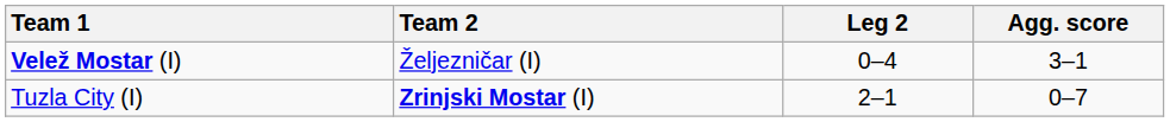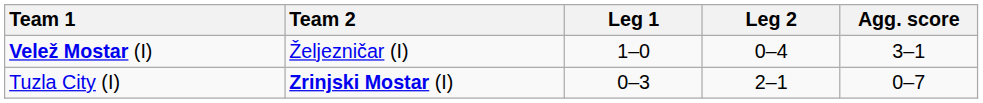 <table class="wikitable" style="width:50%">
 <tr>
 <th style="width:195px; text-align:left">Team 1</th>
 <th style="width:195px; text-align:left">Team 2</th>
+<th style="width:92px; text-align:center">Leg 1</th>
 <th style="width:92px; text-align:center">Leg 2</th>
 <th style="width:92px; text-align:center">Agg. score</th>
 </tr>
 <tr>
 <td><strong><a href='#'>Velež Mostar</a></strong> (I)</td>
 <td><a href='#'>Željezničar</a> (I)</td>
+<td style="text-align:center">1–0</td>
 <td style="text-align:center">0–4</td>
 <td style="text-align:center">3–1</td>
 </tr>
 <tr>
 <td><a href='#'>Tuzla City</a> (I)</td>
 <td><strong><a href='#'>Zrinjski Mostar</a></strong> (I)</td>
+<td style="text-align:center">0–3</td>
 <td style="text-align:center">2–1</td>
 <td style="text-align:center">0–7</td>
 </tr>
 </table>
